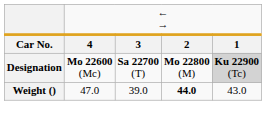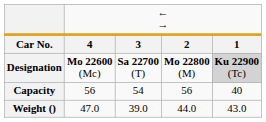 <table class="wikitable" style="text-align:center">
 <tr style="border-bottom:4px solid #DFA31F;">
 <th></th>
 <td colspan="4"><div>← </div><div> →</div></td>
 </tr>
 <tr>
 <th>Car No.</th>
 <th>4</th>
 <th>3</th>
 <th>2</th>
 <th>1</th>
 </tr>
 <tr>
 <th>Designation</th>
 <td><strong>Mo 22600</strong><br>(Mc)</td>
 <td><strong>Sa 22700</strong><br>(T)</td>
 <td><strong>Mo 22800</strong><br>(M)</td>
 <td style="background: lightgrey;"><strong>Ku 22900</strong><br>(Tc)</td>
 </tr>
 <tr>
+<th>Capacity</th>
+<td>56</td>
+<td>54</td>
+<td>56</td>
+<td>40</td>
+</tr>
+<tr>
 <th>Weight ()</th>
 <td>47.0</td>
 <td>39.0</td>
-<td><strong>44.0</strong></td>
+<td>44.0</td>
 <td>43.0</td>
 </tr>
 </table>
